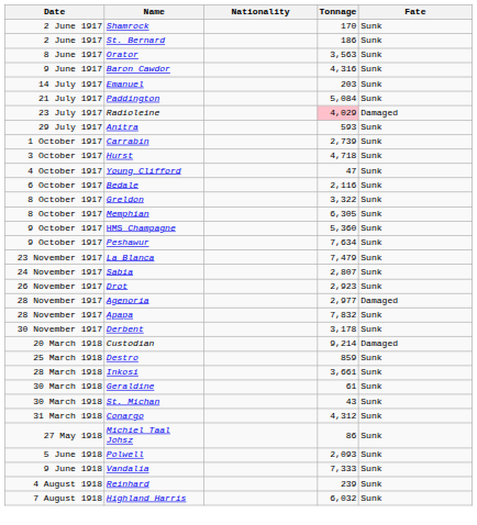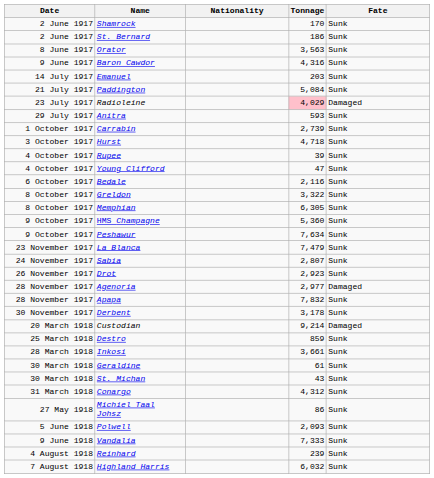 <table class="wikitable sortable">
 <tr>
 <th width="140px">Date</th>
 <th width="140px">Name</th>
 <th width="160px">Nationality</th>
 <th width="25px">Tonnage</th>
 <th width="160px">Fate</th>
 </tr>
 <tr>
 <td align="right">2 June 1917</td>
 <td align="left"><a href='#'><em>Shamrock</em></a></td>
 <td align="left"></td>
 <td align="right">170</td>
 <td align="left">Sunk</td>
 </tr>
 <tr>
 <td align="right">2 June 1917</td>
 <td align="left"><a href='#'><em>St. Bernard</em></a></td>
 <td align="left"></td>
 <td align="right">186</td>
 <td align="left">Sunk</td>
 </tr>
 <tr>
 <td align="right">8 June 1917</td>
 <td align="left"><a href='#'><em>Orator</em></a></td>
 <td align="left"></td>
 <td align="right">3,563</td>
 <td align="left">Sunk</td>
 </tr>
 <tr>
 <td align="right">9 June 1917</td>
 <td align="left"><a href='#'><em>Baron Cawdor</em></a></td>
 <td align="left"></td>
 <td align="right">4,316</td>
 <td align="left">Sunk</td>
 </tr>
 <tr>
 <td align="right">14 July 1917</td>
 <td align="left"><a href='#'><em>Emanuel</em></a></td>
 <td align="left"></td>
 <td align="right">203</td>
 <td align="left">Sunk</td>
 </tr>
 <tr>
 <td align="right">21 July 1917</td>
 <td align="left"><a href='#'><em>Paddington</em></a></td>
 <td align="left"></td>
 <td align="right">5,084</td>
 <td align="left">Sunk</td>
 </tr>
 <tr>
 <td align="right">23 July 1917</td>
 <td align="left"><em>Radioleine</em></td>
 <td align="left"></td>
 <td align="right" style="background: pink;">4,029</td>
 <td align="left">Damaged</td>
 </tr>
 <tr>
 <td align="right">29 July 1917</td>
 <td align="left"><a href='#'><em>Anitra</em></a></td>
 <td align="left"></td>
 <td align="right">593</td>
 <td align="left">Sunk</td>
 </tr>
 <tr>
 <td align="right">1 October 1917</td>
 <td align="left"><a href='#'><em>Carrabin</em></a></td>
 <td align="left"></td>
 <td align="right">2,739</td>
 <td align="left">Sunk</td>
 </tr>
 <tr>
 <td align="right">3 October 1917</td>
 <td align="left"><a href='#'><em>Hurst</em></a></td>
 <td align="left"></td>
 <td align="right">4,718</td>
+<td align="left">Sunk</td>
+</tr>
+<tr>
+<td align="right">4 October 1917</td>
+<td align="left"><a href='#'><em>Rupee</em></a></td>
+<td align="left"></td>
+<td align="right">39</td>
 <td align="left">Sunk</td>
 </tr>
 <tr>
 <td align="right">4 October 1917</td>
 <td align="left"><a href='#'><em>Young Clifford</em></a></td>
 <td align="left"></td>
 <td align="right">47</td>
 <td align="left">Sunk</td>
 </tr>
 <tr>
 <td align="right">6 October 1917</td>
 <td align="left"><a href='#'><em>Bedale</em></a></td>
 <td align="left"></td>
 <td align="right">2,116</td>
 <td align="left">Sunk</td>
 </tr>
 <tr>
 <td align="right">8 October 1917</td>
 <td align="left"><a href='#'><em>Greldon</em></a></td>
 <td align="left"></td>
 <td align="right">3,322</td>
 <td align="left">Sunk</td>
 </tr>
 <tr>
 <td align="right">8 October 1917</td>
 <td align="left"><a href='#'><em>Memphian</em></a></td>
 <td align="left"></td>
 <td align="right">6,305</td>
 <td align="left">Sunk</td>
 </tr>
 <tr>
 <td align="right">9 October 1917</td>
 <td align="left"><a href='#'>HMS <em>Champagne</em></a></td>
 <td align="left"></td>
 <td align="right">5,360</td>
 <td align="left">Sunk</td>
 </tr>
 <tr>
 <td align="right">9 October 1917</td>
 <td align="left"><a href='#'><em>Peshawur</em></a></td>
 <td align="left"></td>
 <td align="right">7,634</td>
 <td align="left">Sunk</td>
 </tr>
 <tr>
 <td align="right">23 November 1917</td>
 <td align="left"><a href='#'><em>La Blanca</em></a></td>
 <td align="left"></td>
 <td align="right">7,479</td>
 <td align="left">Sunk</td>
 </tr>
 <tr>
 <td align="right">24 November 1917</td>
 <td align="left"><a href='#'><em>Sabia</em></a></td>
 <td align="left"></td>
 <td align="right">2,807</td>
 <td align="left">Sunk</td>
 </tr>
 <tr>
 <td align="right">26 November 1917</td>
 <td align="left"><a href='#'><em>Drot</em></a></td>
 <td align="left"></td>
 <td align="right">2,923</td>
 <td align="left">Sunk</td>
 </tr>
 <tr>
 <td align="right">28 November 1917</td>
 <td align="left"><a href='#'><em>Agenoria</em></a></td>
 <td align="left"></td>
 <td align="right">2,977</td>
 <td align="left">Damaged</td>
 </tr>
 <tr>
 <td align="right">28 November 1917</td>
 <td align="left"><a href='#'><em>Apapa</em></a></td>
 <td align="left"></td>
 <td align="right">7,832</td>
 <td align="left">Sunk</td>
 </tr>
 <tr>
 <td align="right">30 November 1917</td>
 <td align="left"><a href='#'><em>Derbent</em></a></td>
 <td align="left"></td>
 <td align="right">3,178</td>
 <td align="left">Sunk</td>
 </tr>
 <tr>
 <td align="right">20 March 1918</td>
 <td align="left"><em>Custodian</em></td>
 <td align="left"></td>
 <td align="right">9,214</td>
 <td align="left">Damaged</td>
 </tr>
 <tr>
 <td align="right">25 March 1918</td>
 <td align="left"><a href='#'><em>Destro</em></a></td>
 <td align="left"></td>
 <td align="right">859</td>
 <td align="left">Sunk</td>
 </tr>
 <tr>
 <td align="right">28 March 1918</td>
 <td align="left"><a href='#'><em>Inkosi</em></a></td>
 <td align="left"></td>
 <td align="right">3,661</td>
 <td align="left">Sunk</td>
 </tr>
 <tr>
 <td align="right">30 March 1918</td>
 <td align="left"><a href='#'><em>Geraldine</em></a></td>
 <td align="left"></td>
 <td align="right">61</td>
 <td align="left">Sunk</td>
 </tr>
 <tr>
 <td align="right">30 March 1918</td>
 <td align="left"><a href='#'><em>St. Michan</em></a></td>
 <td align="left"></td>
 <td align="right">43</td>
 <td align="left">Sunk</td>
 </tr>
 <tr>
 <td align="right">31 March 1918</td>
 <td align="left"><a href='#'><em>Conargo</em></a></td>
 <td align="left"></td>
 <td align="right">4,312</td>
 <td align="left">Sunk</td>
 </tr>
 <tr>
 <td align="right">27 May 1918</td>
 <td align="left"><a href='#'><em>Michiel Taal Johsz</em></a></td>
 <td align="left"></td>
 <td align="right">86</td>
 <td align="left">Sunk</td>
 </tr>
 <tr>
 <td align="right">5 June 1918</td>
 <td align="left"><a href='#'><em>Polwell</em></a></td>
 <td align="left"></td>
 <td align="right">2,093</td>
 <td align="left">Sunk</td>
 </tr>
 <tr>
 <td align="right">9 June 1918</td>
 <td align="left"><a href='#'><em>Vandalia</em></a></td>
 <td align="left"></td>
 <td align="right">7,333</td>
 <td align="left">Sunk</td>
 </tr>
 <tr>
 <td align="right">4 August 1918</td>
 <td align="left"><a href='#'><em>Reinhard</em></a></td>
 <td align="left"></td>
 <td align="right">239</td>
 <td align="left">Sunk</td>
 </tr>
 <tr>
 <td align="right">7 August 1918</td>
 <td align="left"><a href='#'><em>Highland Harris</em></a></td>
 <td align="left"></td>
 <td align="right">6,032</td>
 <td align="left">Sunk</td>
 </tr>
 </table>
